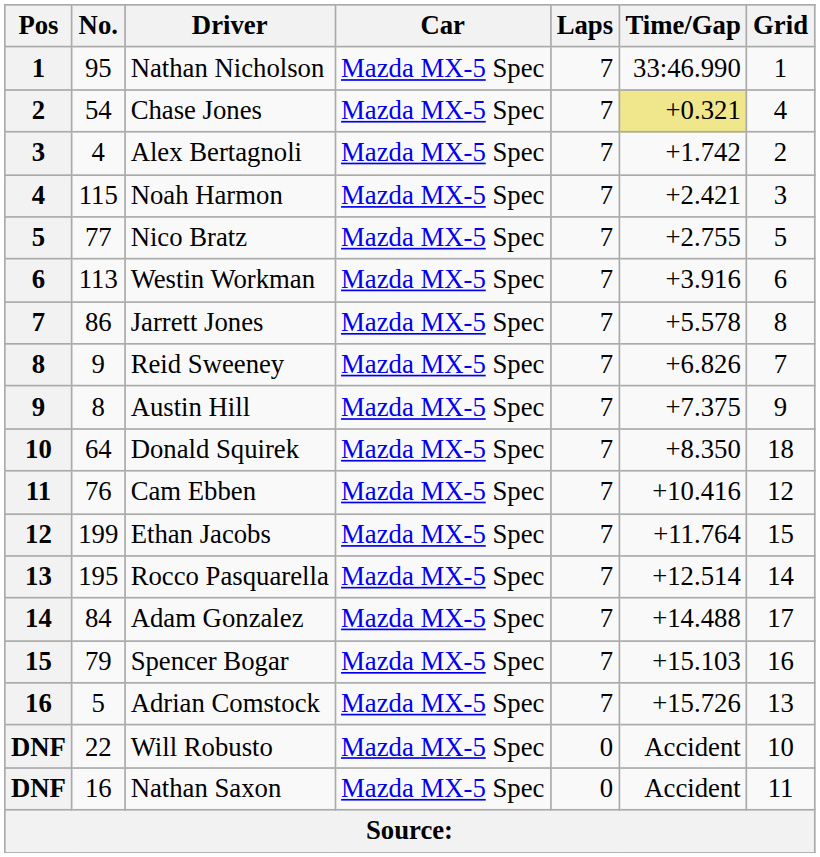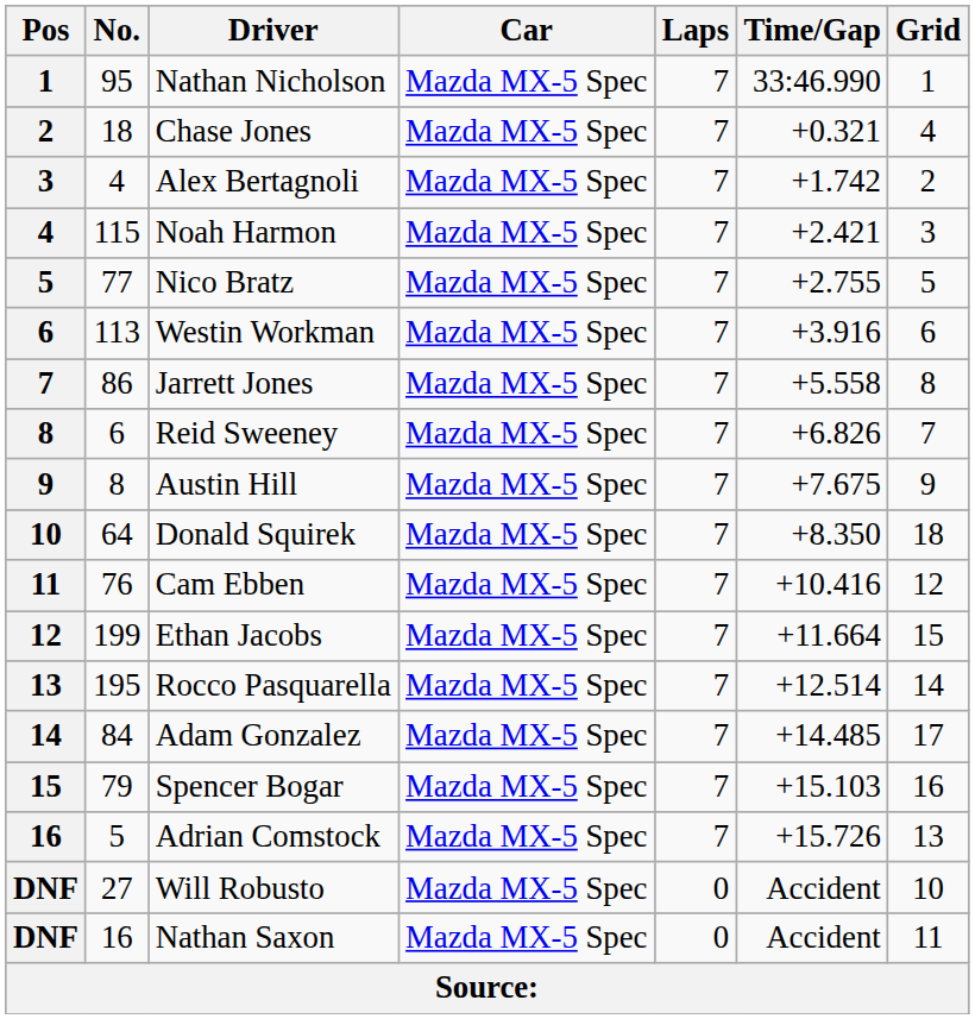 <table class="wikitable">
 <tr>
 <th>Pos</th>
 <th>No.</th>
 <th>Driver</th>
 <th>Car</th>
 <th>Laps</th>
 <th>Time/Gap</th>
 <th>Grid</th>
 </tr>
 <tr>
 <th>1</th>
 <td align=center>95</td>
 <td> Nathan Nicholson</td>
 <td><a href='#'>Mazda MX-5</a> Spec</td>
 <td align=right>7</td>
 <td align=right>33:46.990</td>
 <td align=center>1</td>
 </tr>
 <tr>
 <th>2</th>
-<td align=center>54</td>
+<td align=center>18</td>
 <td> Chase Jones</td>
 <td><a href='#'>Mazda MX-5</a> Spec</td>
 <td align=right>7</td>
-<td align=right style="background: khaki;">+0.321</td>
+<td align=right>+0.321</td>
 <td align=center>4</td>
 </tr>
 <tr>
 <th>3</th>
 <td align=center>4</td>
 <td> Alex Bertagnoli</td>
 <td><a href='#'>Mazda MX-5</a> Spec</td>
 <td align=right>7</td>
 <td align=right>+1.742</td>
 <td align=center>2</td>
 </tr>
 <tr>
 <th>4</th>
 <td align=center>115</td>
 <td> Noah Harmon</td>
 <td><a href='#'>Mazda MX-5</a> Spec</td>
 <td align=right>7</td>
 <td align=right>+2.421</td>
 <td align=center>3</td>
 </tr>
 <tr>
 <th>5</th>
 <td align=center>77</td>
 <td> Nico Bratz</td>
 <td><a href='#'>Mazda MX-5</a> Spec</td>
 <td align=right>7</td>
 <td align=right>+2.755</td>
 <td align=center>5</td>
 </tr>
 <tr>
 <th>6</th>
 <td align=center>113</td>
 <td> Westin Workman</td>
 <td><a href='#'>Mazda MX-5</a> Spec</td>
 <td align=right>7</td>
 <td align=right>+3.916</td>
 <td align=center>6</td>
 </tr>
 <tr>
 <th>7</th>
 <td align=center>86</td>
 <td> Jarrett Jones</td>
 <td><a href='#'>Mazda MX-5</a> Spec</td>
 <td align=right>7</td>
-<td align=right>+5.578</td>
+<td align=right>+5.558</td>
 <td align=center>8</td>
 </tr>
 <tr>
 <th>8</th>
-<td align=center>9</td>
+<td align=center>6</td>
 <td> Reid Sweeney</td>
 <td><a href='#'>Mazda MX-5</a> Spec</td>
 <td align=right>7</td>
 <td align=right>+6.826</td>
 <td align=center>7</td>
 </tr>
 <tr>
 <th>9</th>
 <td align=center>8</td>
 <td> Austin Hill</td>
 <td><a href='#'>Mazda MX-5</a> Spec</td>
 <td align=right>7</td>
-<td align=right>+7.375</td>
+<td align=right>+7.675</td>
 <td align=center>9</td>
 </tr>
 <tr>
 <th>10</th>
 <td align=center>64</td>
 <td> Donald Squirek</td>
 <td><a href='#'>Mazda MX-5</a> Spec</td>
 <td align=right>7</td>
 <td align=right>+8.350</td>
 <td align=center>18</td>
 </tr>
 <tr>
 <th>11</th>
 <td align=center>76</td>
 <td> Cam Ebben</td>
 <td><a href='#'>Mazda MX-5</a> Spec</td>
 <td align=right>7</td>
 <td align=right>+10.416</td>
 <td align=center>12</td>
 </tr>
 <tr>
 <th>12</th>
 <td align=center>199</td>
 <td> Ethan Jacobs</td>
 <td><a href='#'>Mazda MX-5</a> Spec</td>
 <td align=right>7</td>
-<td align=right>+11.764</td>
+<td align=right>+11.664</td>
 <td align=center>15</td>
 </tr>
 <tr>
 <th>13</th>
 <td align=center>195</td>
 <td> Rocco Pasquarella</td>
 <td><a href='#'>Mazda MX-5</a> Spec</td>
 <td align=right>7</td>
 <td align=right>+12.514</td>
 <td align=center>14</td>
 </tr>
 <tr>
 <th>14</th>
 <td align=center>84</td>
 <td> Adam Gonzalez</td>
 <td><a href='#'>Mazda MX-5</a> Spec</td>
 <td align=right>7</td>
-<td align=right>+14.488</td>
+<td align=right>+14.485</td>
 <td align=center>17</td>
 </tr>
 <tr>
 <th>15</th>
 <td align=center>79</td>
 <td> Spencer Bogar</td>
 <td><a href='#'>Mazda MX-5</a> Spec</td>
 <td align=right>7</td>
 <td align=right>+15.103</td>
 <td align=center>16</td>
 </tr>
 <tr>
 <th>16</th>
 <td align=center>5</td>
 <td> Adrian Comstock</td>
 <td><a href='#'>Mazda MX-5</a> Spec</td>
 <td align=right>7</td>
 <td align=right>+15.726</td>
 <td align=center>13</td>
 </tr>
 <tr>
 <th>DNF</th>
-<td align=center>22</td>
+<td align=center>27</td>
 <td> Will Robusto</td>
 <td><a href='#'>Mazda MX-5</a> Spec</td>
 <td align=right>0</td>
 <td align=right>Accident</td>
 <td align=center>10</td>
 </tr>
 <tr>
 <th>DNF</th>
 <td align=center>16</td>
 <td> Nathan Saxon</td>
 <td><a href='#'>Mazda MX-5</a> Spec</td>
 <td align=right>0</td>
 <td align=right>Accident</td>
 <td align=center>11</td>
 </tr>
 <tr>
 <th colspan=7>Source:</th>
 </tr>
 <tr>
 </tr>
 </table>
